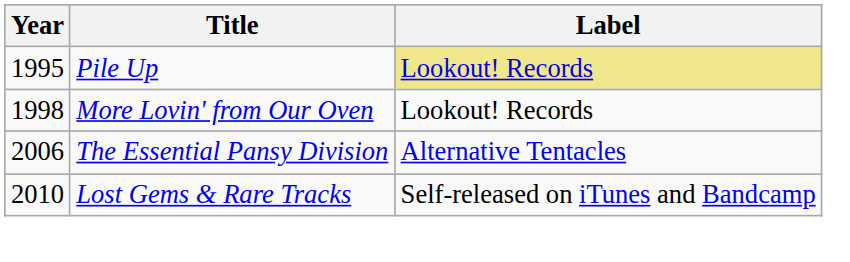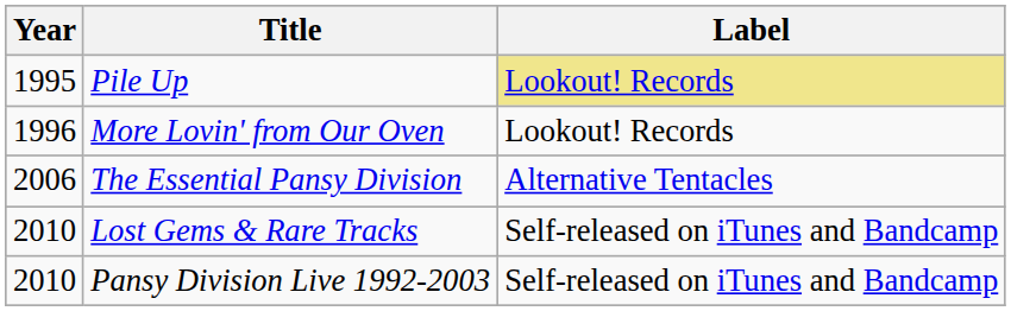 <table class="wikitable">
 <tr>
 <th><strong>Year</strong></th>
 <th><strong>Title</strong></th>
 <th><strong>Label</strong></th>
 </tr>
 <tr>
 <td>1995</td>
 <td><em><a href='#'>Pile Up</a></em></td>
 <td style="background: khaki;"><a href='#'>Lookout! Records</a></td>
 </tr>
 <tr>
-<td>1998</td>
+<td>1996</td>
 <td><em><a href='#'>More Lovin' from Our Oven</a></em></td>
 <td>Lookout! Records</td>
 </tr>
 <tr>
 <td>2006</td>
 <td><em><a href='#'>The Essential Pansy Division</a></em></td>
 <td><a href='#'>Alternative Tentacles</a></td>
 </tr>
 <tr>
 <td>2010</td>
 <td><em><a href='#'>Lost Gems & Rare Tracks</a></em></td>
 <td>Self-released on <a href='#'>iTunes</a> and <a href='#'>Bandcamp</a></td>
 </tr>
+<tr>
+<td>2010</td>
+<td><em>Pansy Division Live 1992-2003</em></td>
+<td>Self-released on <a href='#'>iTunes</a> and <a href='#'>Bandcamp</a></td>
+</tr>
 </table>
